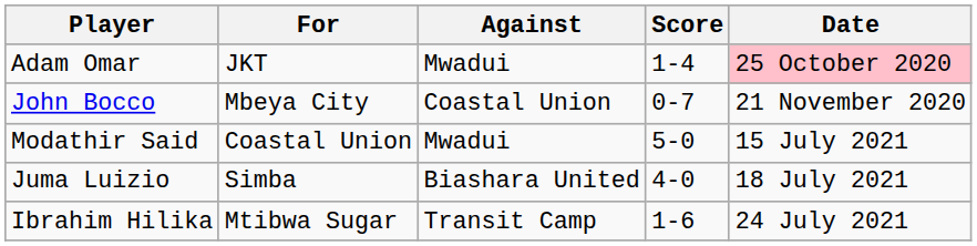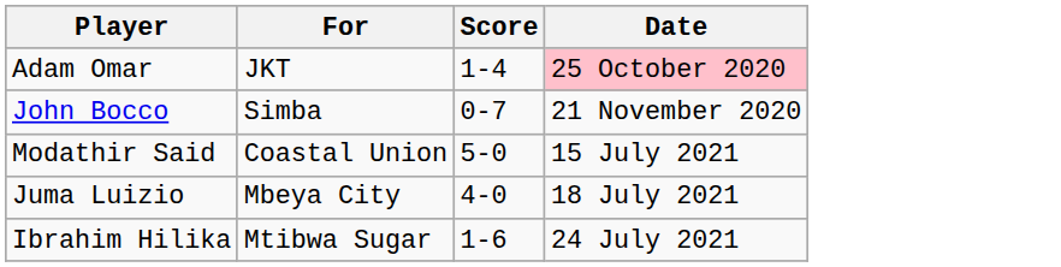 <table class="wikitable">
 <tr>
 <th>Player</th>
 <th>For</th>
-<th>Against</th>
 <th>Score</th>
 <th>Date</th>
 </tr>
 <tr>
 <td> Adam Omar</td>
 <td>JKT</td>
-<td>Mwadui</td>
 <td>1-4</td>
 <td style="background: pink;">25 October 2020</td>
 </tr>
 <tr>
 <td> <a href='#'>John Bocco</a></td>
-<td>Mbeya City</td>
-<td>Coastal Union</td>
+<td>Simba</td>
 <td>0-7</td>
 <td>21 November 2020</td>
 </tr>
 <tr>
 <td> Modathir Said</td>
 <td>Coastal Union</td>
-<td>Mwadui</td>
 <td>5-0</td>
 <td>15 July 2021</td>
 </tr>
 <tr>
 <td> Juma Luizio</td>
-<td>Simba</td>
-<td>Biashara United</td>
+<td>Mbeya City</td>
 <td>4-0</td>
 <td>18 July 2021</td>
 </tr>
 <tr>
 <td> Ibrahim Hilika</td>
 <td>Mtibwa Sugar</td>
-<td>Transit Camp</td>
 <td>1-6</td>
 <td>24 July 2021</td>
 </tr>
 </table>
